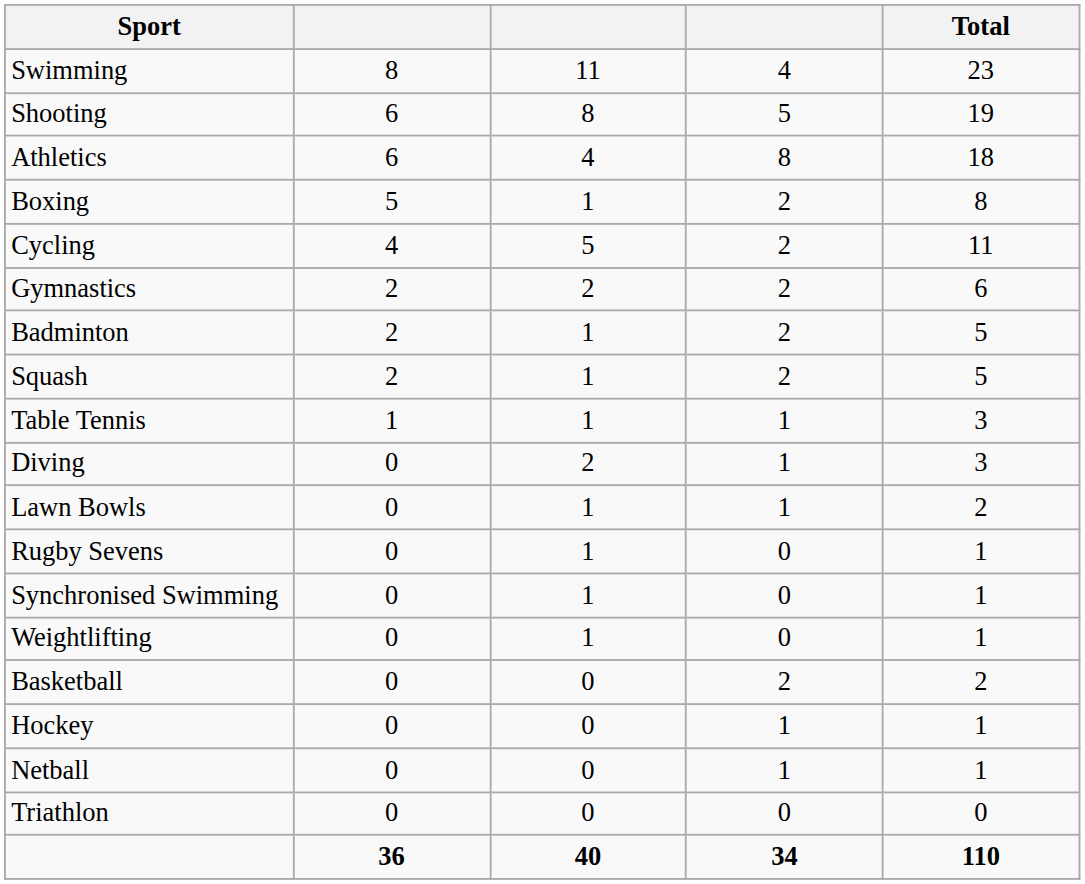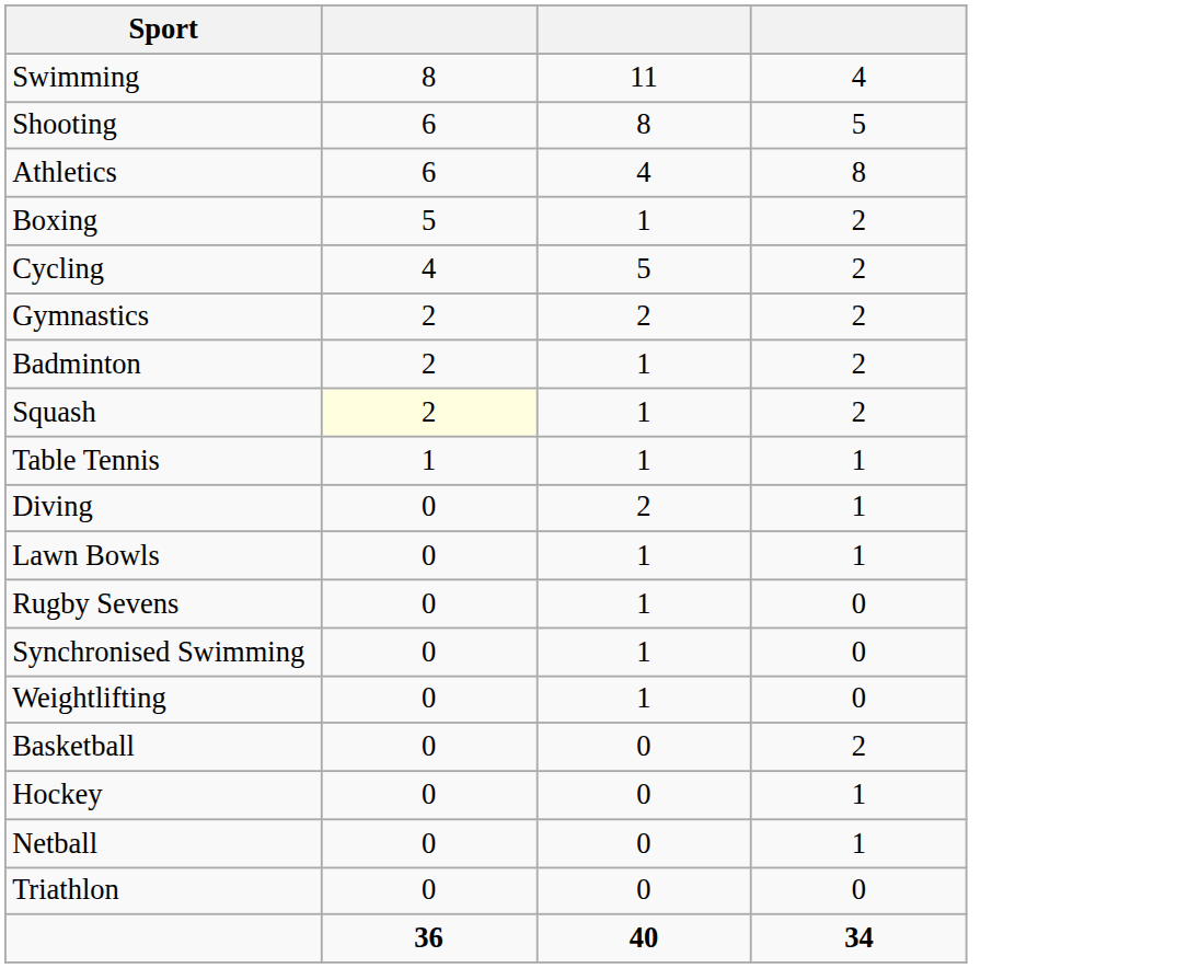 <table class=wikitable style="font-size:90%">
 <tr>
 <th width=150><strong>Sport</strong></th>
 <th width=100></th>
 <th width=100></th>
 <th width=100></th>
-<th width=100><strong>Total</strong></th>
 </tr>
 <tr>
 <td>Swimming</td>
 <td align="center">8</td>
 <td align="center">11</td>
 <td align="center">4</td>
-<td align="center">23</td>
 </tr>
 <tr>
 <td>Shooting</td>
 <td align="center">6</td>
 <td align="center">8</td>
 <td align="center">5</td>
-<td align="center">19</td>
 </tr>
 <tr>
 <td>Athletics</td>
 <td align="center">6</td>
 <td align="center">4</td>
 <td align="center">8</td>
-<td align="center">18</td>
 </tr>
 <tr>
 <td>Boxing</td>
 <td align="center">5</td>
 <td align="center">1</td>
 <td align="center">2</td>
-<td align="center">8</td>
 </tr>
 <tr>
 <td>Cycling</td>
 <td align="center">4</td>
 <td align="center">5</td>
 <td align="center">2</td>
-<td align="center">11</td>
 </tr>
 <tr>
 <td>Gymnastics</td>
 <td align="center">2</td>
 <td align="center">2</td>
 <td align="center">2</td>
-<td align="center">6</td>
 </tr>
 <tr>
 <td>Badminton</td>
 <td align="center">2</td>
 <td align="center">1</td>
 <td align="center">2</td>
-<td align="center">5</td>
 </tr>
 <tr>
 <td>Squash</td>
-<td align="center">2</td>
+<td align="center" style="background: lightyellow;">2</td>
 <td align="center">1</td>
 <td align="center">2</td>
-<td align="center">5</td>
 </tr>
 <tr>
 <td>Table Tennis</td>
 <td align="center">1</td>
 <td align="center">1</td>
 <td align="center">1</td>
-<td align="center">3</td>
 </tr>
 <tr>
 <td>Diving</td>
 <td align="center">0</td>
 <td align="center">2</td>
 <td align="center">1</td>
-<td align="center">3</td>
 </tr>
 <tr>
 <td>Lawn Bowls</td>
 <td align="center">0</td>
 <td align="center">1</td>
 <td align="center">1</td>
-<td align="center">2</td>
 </tr>
 <tr>
 <td>Rugby Sevens</td>
 <td align="center">0</td>
 <td align="center">1</td>
 <td align="center">0</td>
-<td align="center">1</td>
 </tr>
 <tr>
 <td>Synchronised Swimming</td>
 <td align="center">0</td>
 <td align="center">1</td>
 <td align="center">0</td>
-<td align="center">1</td>
 </tr>
 <tr>
 <td>Weightlifting</td>
 <td align="center">0</td>
 <td align="center">1</td>
 <td align="center">0</td>
-<td align="center">1</td>
 </tr>
 <tr>
 <td>Basketball</td>
 <td align="center">0</td>
 <td align="center">0</td>
-<td align="center">2</td>
 <td align="center">2</td>
 </tr>
 <tr>
 <td>Hockey</td>
 <td align="center">0</td>
 <td align="center">0</td>
 <td align="center">1</td>
-<td align="center">1</td>
 </tr>
 <tr>
 <td>Netball</td>
 <td align="center">0</td>
 <td align="center">0</td>
 <td align="center">1</td>
-<td align="center">1</td>
 </tr>
 <tr>
 <td>Triathlon</td>
-<td align="center">0</td>
 <td align="center">0</td>
 <td align="center">0</td>
 <td align="center">0</td>
 </tr>
 <tr>
 <td></td>
 <td align="center"><strong>36</strong></td>
 <td align="center"><strong>40</strong></td>
 <td align="center"><strong>34</strong></td>
-<td align="center"><strong>110</strong></td>
 </tr>
 </table>
